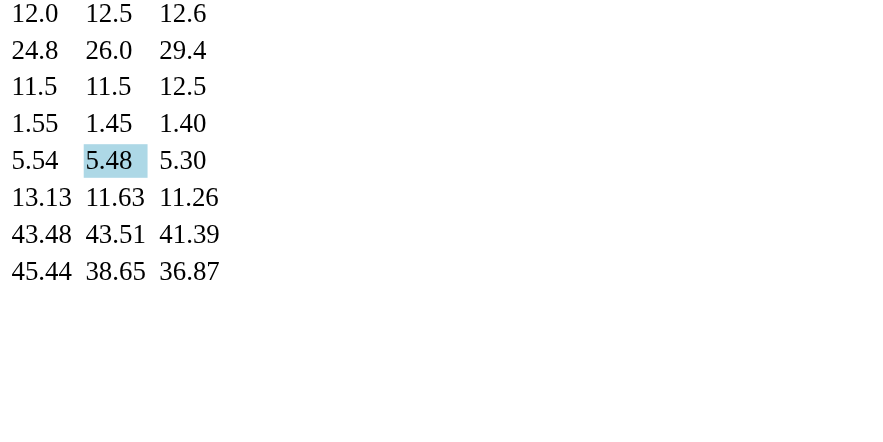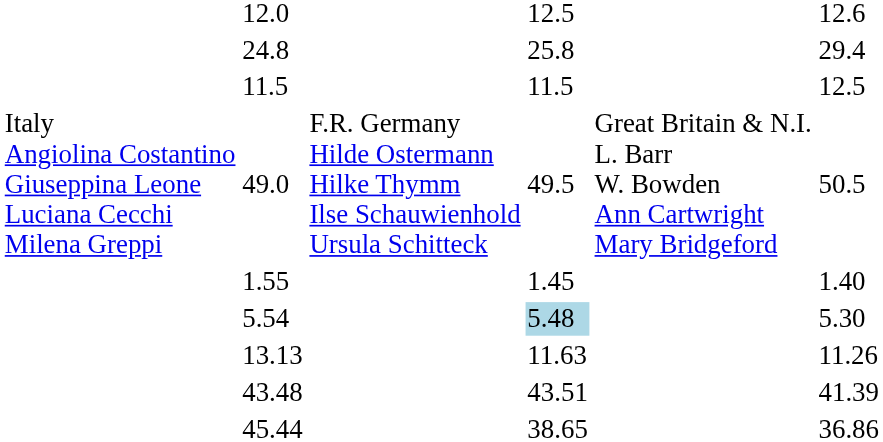 <table>
 <tr>
 <td></td>
 <td></td>
 <td>12.0</td>
 <td></td>
 <td>12.5</td>
 <td></td>
 <td>12.6</td>
 </tr>
 <tr>
 <td></td>
 <td></td>
 <td>24.8</td>
 <td></td>
-<td>26.0</td>
+<td>25.8</td>
 <td></td>
 <td>29.4</td>
 </tr>
 <tr>
 <td></td>
 <td></td>
 <td>11.5</td>
 <td></td>
 <td>11.5</td>
 <td></td>
 <td>12.5</td>
+</tr>
+<tr>
+<td></td>
+<td>Italy<br><a href='#'>Angiolina Costantino</a><br><a href='#'>Giuseppina Leone</a><br><a href='#'>Luciana Cecchi</a><br><a href='#'>Milena Greppi</a></td>
+<td>49.0</td>
+<td>F.R. Germany<br><a href='#'>Hilde Ostermann</a><br><a href='#'>Hilke Thymm</a><br><a href='#'>Ilse Schauwienhold</a><br><a href='#'>Ursula Schitteck</a></td>
+<td>49.5</td>
+<td>Great Britain & N.I.<br>L. Barr<br>W. Bowden<br><a href='#'>Ann Cartwright</a><br><a href='#'>Mary Bridgeford</a></td>
+<td>50.5</td>
 </tr>
 <tr>
 <td></td>
 <td></td>
 <td>1.55</td>
 <td></td>
 <td>1.45</td>
 <td></td>
 <td>1.40</td>
 </tr>
 <tr>
 <td></td>
 <td></td>
 <td>5.54</td>
 <td></td>
 <td style="background: lightblue;">5.48</td>
 <td></td>
 <td>5.30</td>
 </tr>
 <tr>
 <td></td>
 <td></td>
 <td>13.13</td>
 <td></td>
 <td>11.63</td>
 <td></td>
 <td>11.26</td>
 </tr>
 <tr>
 <td></td>
 <td></td>
 <td>43.48</td>
 <td></td>
 <td>43.51</td>
 <td></td>
 <td>41.39</td>
 </tr>
 <tr>
 <td></td>
 <td></td>
 <td>45.44</td>
 <td></td>
 <td>38.65</td>
 <td></td>
-<td>36.87</td>
+<td>36.86</td>
 </tr>
 </table>
